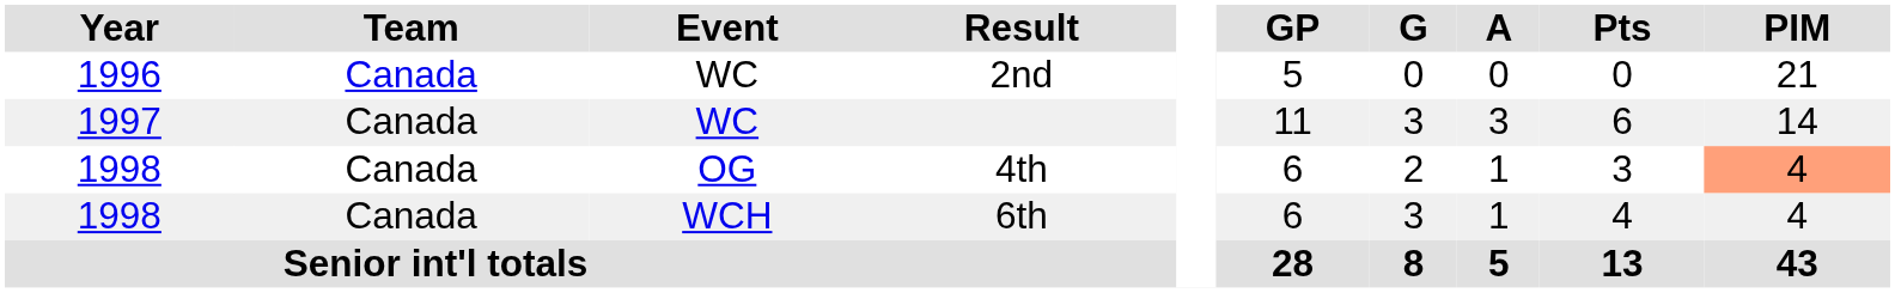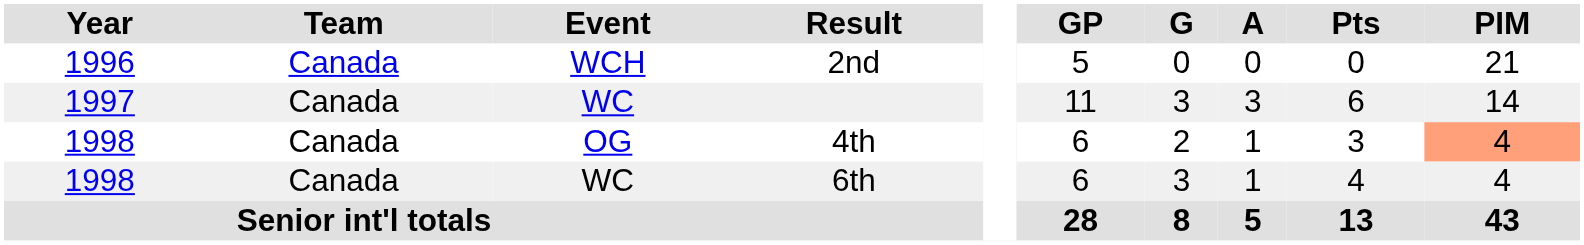 <table border="0" cellpadding="1" cellspacing="0" style="text-align:center; width:50em">
 <tr ALIGN="center" bgcolor="#e0e0e0">
 <th>Year</th>
 <th>Team</th>
 <th>Event</th>
 <th>Result</th>
 <th rowspan="99" bgcolor="#ffffff"> </th>
 <th>GP</th>
 <th>G</th>
 <th>A</th>
 <th>Pts</th>
 <th>PIM</th>
 </tr>
 <tr ALIGN="center">
 <td><a href='#'>1996</a></td>
 <td><a href='#'>Canada</a></td>
-<td>WC</td>
+<td><a href='#'>WCH</a></td>
 <td>2nd</td>
 <td>5</td>
 <td>0</td>
 <td>0</td>
 <td>0</td>
 <td>21</td>
 </tr>
 <tr ALIGN="center" bgcolor="#f0f0f0">
 <td><a href='#'>1997</a></td>
 <td>Canada</td>
 <td><a href='#'>WC</a></td>
 <td></td>
 <td>11</td>
 <td>3</td>
 <td>3</td>
 <td>6</td>
 <td>14</td>
 </tr>
 <tr ALIGN="center">
 <td><a href='#'>1998</a></td>
 <td>Canada</td>
 <td><a href='#'>OG</a></td>
 <td>4th</td>
 <td>6</td>
 <td>2</td>
 <td>1</td>
 <td>3</td>
 <td style="background: lightsalmon;">4</td>
 </tr>
 <tr ALIGN="center" bgcolor="#f0f0f0">
 <td><a href='#'>1998</a></td>
 <td>Canada</td>
-<td><a href='#'>WCH</a></td>
+<td>WC</td>
 <td>6th</td>
 <td>6</td>
 <td>3</td>
 <td>1</td>
 <td>4</td>
 <td>4</td>
 </tr>
 <tr ALIGN="center" bgcolor="#e0e0e0">
 <th colspan=3>Senior int'l totals</th>
 <th></th>
 <th>28</th>
 <th>8</th>
 <th>5</th>
 <th>13</th>
 <th>43</th>
 </tr>
 </table>
